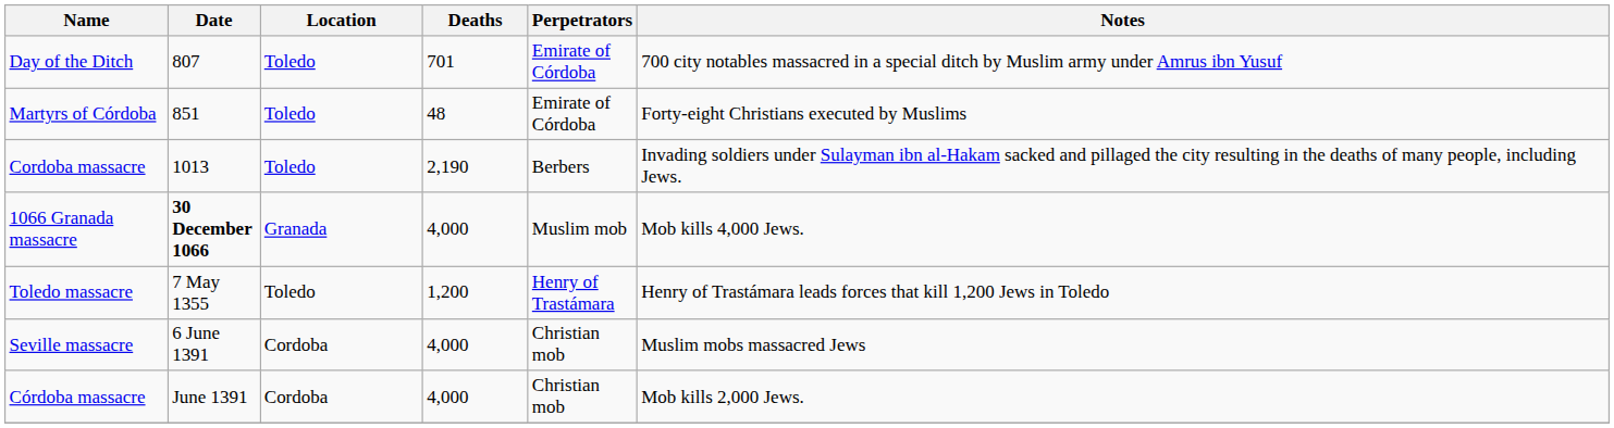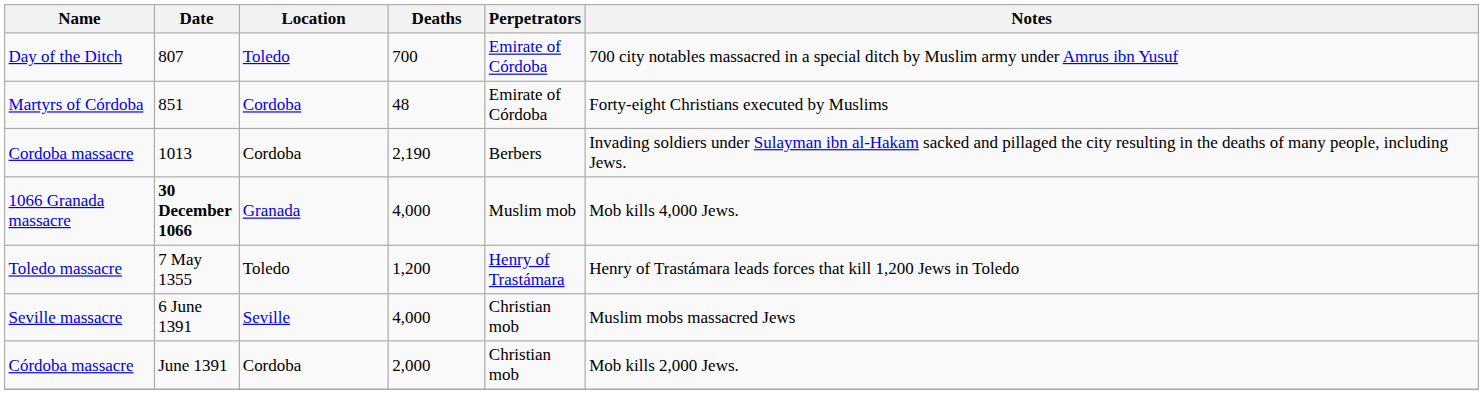 <table class="sortable wikitable" style="font-size:90%;">
 <tr>
 <th style="width:120px;">Name</th>
 <th style="width:65px;">Date</th>
 <th style="width:120px;">Location</th>
 <th style="width:75px;">Deaths</th>
 <th style="width:75px;">Perpetrators</th>
 <th class="unsortable">Notes</th>
 </tr>
 <tr>
 <td><a href='#'>Day of the Ditch</a></td>
 <td>807</td>
 <td><a href='#'>Toledo</a></td>
-<td>701</td>
+<td>700</td>
 <td><a href='#'>Emirate of Córdoba</a></td>
 <td>700 city notables massacred in a special ditch by Muslim army under <a href='#'>Amrus ibn Yusuf</a></td>
 </tr>
 <tr>
 <td><a href='#'>Martyrs of Córdoba</a></td>
 <td>851</td>
-<td><a href='#'>Toledo</a></td>
+<td><a href='#'>Cordoba</a></td>
 <td>48</td>
 <td>Emirate of Córdoba</td>
 <td>Forty-eight Christians executed by Muslims</td>
 </tr>
 <tr>
 <td><a href='#'>Cordoba massacre</a></td>
 <td>1013</td>
-<td><a href='#'>Toledo</a></td>
+<td>Cordoba</td>
 <td>2,190</td>
 <td>Berbers</td>
 <td>Invading soldiers under <a href='#'>Sulayman ibn al-Hakam</a> sacked and pillaged the city resulting in the deaths of many people, including Jews.</td>
 </tr>
 <tr>
 <td><a href='#'>1066 Granada massacre</a></td>
 <td><strong>30 December 1066</strong></td>
 <td><a href='#'>Granada</a></td>
 <td>4,000</td>
 <td>Muslim mob</td>
 <td>Mob kills 4,000 Jews.</td>
 </tr>
 <tr>
 <td><a href='#'>Toledo massacre</a></td>
 <td>7 May 1355</td>
 <td>Toledo</td>
 <td>1,200</td>
 <td><a href='#'>Henry of Trastámara</a></td>
 <td>Henry of Trastámara leads forces that kill 1,200 Jews in Toledo</td>
 </tr>
 <tr>
 <td><a href='#'>Seville massacre</a></td>
 <td>6 June 1391</td>
-<td>Cordoba</td>
+<td><a href='#'>Seville</a></td>
 <td>4,000</td>
 <td>Christian mob</td>
 <td>Muslim mobs massacred Jews</td>
 </tr>
 <tr>
 <td><a href='#'>Córdoba massacre</a></td>
 <td>June 1391</td>
 <td>Cordoba</td>
-<td>4,000</td>
+<td>2,000</td>
 <td>Christian mob</td>
 <td>Mob kills 2,000 Jews.</td>
 </tr>
 <tr>
 </tr>
 </table>
